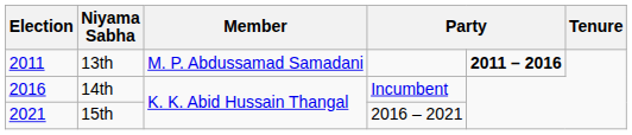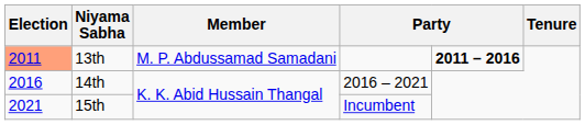 <table class="wikitable sortable">
 <tr>
 <th>Election</th>
 <th>Niyama<br>Sabha</th>
 <th>Member</th>
 <th colspan="2">Party</th>
 <th>Tenure</th>
 </tr>
 <tr>
-<td><a href='#'>2011</a></td>
+<td style="background: lightsalmon;"><a href='#'>2011</a></td>
 <td>13th</td>
 <td><a href='#'>M. P. Abdussamad Samadani</a></td>
 <td></td>
 <td><strong>2011 – 2016</strong></td>
 </tr>
 <tr>
 <td><a href='#'>2016</a></td>
 <td>14th</td>
 <td rowspan=2><a href='#'>K. K. Abid Hussain Thangal</a></td>
-<td><a href='#'>Incumbent</a></td>
+<td>2016 – 2021</td>
 </tr>
 <tr>
 <td><a href='#'>2021</a></td>
 <td>15th</td>
-<td>2016 – 2021</td>
+<td><a href='#'>Incumbent</a></td>
 </tr>
 </table>
